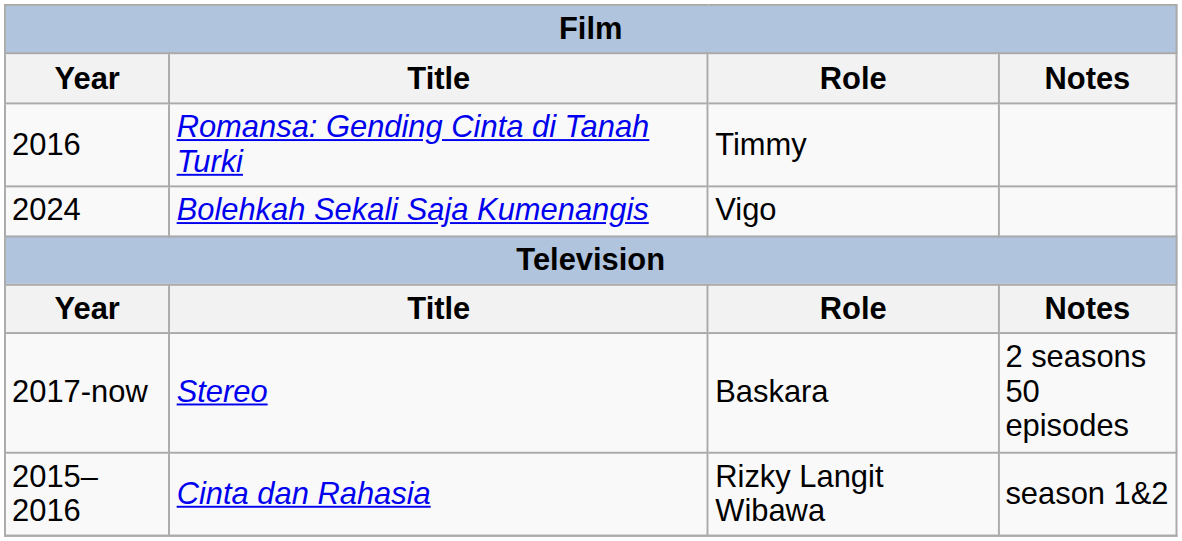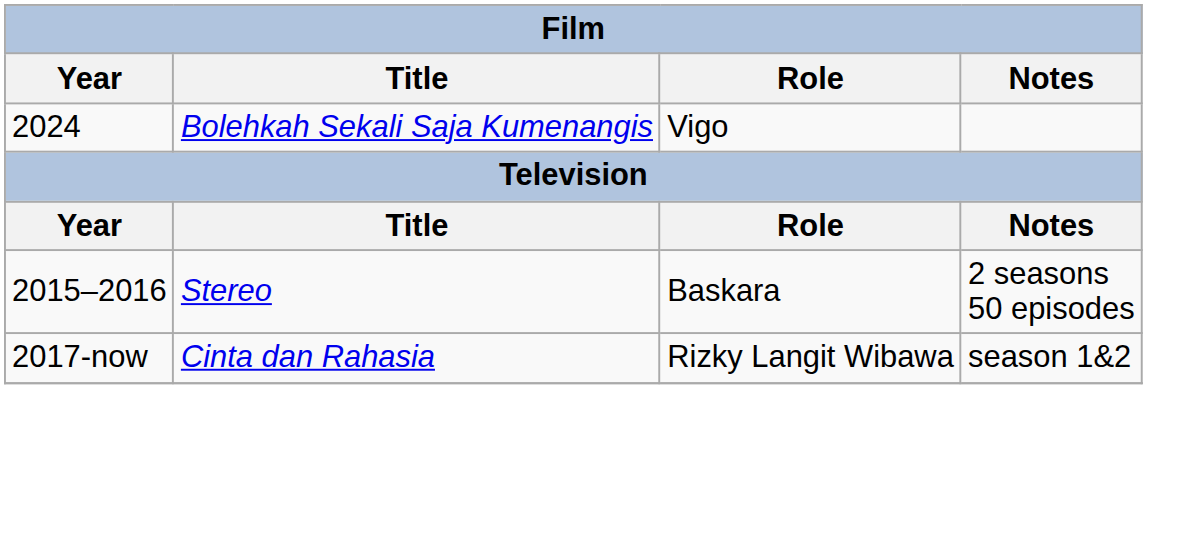 <table class="wikitable" style="font-size: 100%;">
 <tr>
 <th colspan="4" style="background: LightSteelBlue;">Film</th>
 </tr>
 <tr>
 <th>Year</th>
 <th>Title</th>
 <th>Role</th>
 <th>Notes</th>
-</tr>
-<tr>
-<td>2016</td>
-<td><em><a href='#'>Romansa: Gending Cinta di Tanah Turki</a></em></td>
-<td>Timmy</td>
-<td></td>
 </tr>
 <tr>
 <td>2024</td>
 <td><em><a href='#'>Bolehkah Sekali Saja Kumenangis</a></em></td>
 <td>Vigo</td>
 <td></td>
 </tr>
 <tr>
 <th colspan="4" style="background: LightSteelBlue;">Television</th>
 </tr>
 <tr>
 <th>Year</th>
 <th>Title</th>
 <th>Role</th>
 <th>Notes</th>
 </tr>
 <tr>
-<td>2017-now</td>
+<td>2015–2016</td>
 <td><em><a href='#'>Stereo</a></em></td>
 <td>Baskara</td>
 <td>2 seasons<br>50 episodes</td>
 </tr>
 <tr>
-<td>2015–2016</td>
+<td>2017-now</td>
 <td><em><a href='#'>Cinta dan Rahasia</a></em></td>
 <td>Rizky Langit Wibawa</td>
 <td>season 1&2</td>
 </tr>
 <tr>
 </tr>
 </table>
